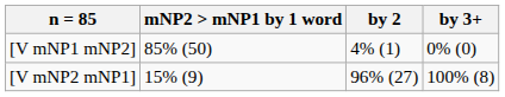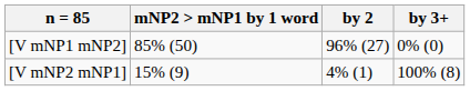 <table class="wikitable">
 <tr>
 <th>n = 85</th>
 <th>mNP2 > mNP1 by 1 word</th>
 <th>by 2</th>
 <th>by 3+</th>
 </tr>
 <tr>
 <td>[V mNP1 mNP2]</td>
 <td>85% (50)</td>
-<td>4% (1)</td>
+<td>96% (27)</td>
 <td>0% (0)</td>
 </tr>
 <tr>
 <td>[V mNP2 mNP1]</td>
 <td>15% (9)</td>
-<td>96% (27)</td>
+<td>4% (1)</td>
 <td>100% (8)</td>
 </tr>
 </table>
